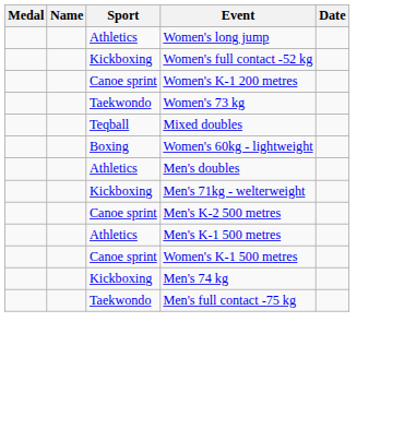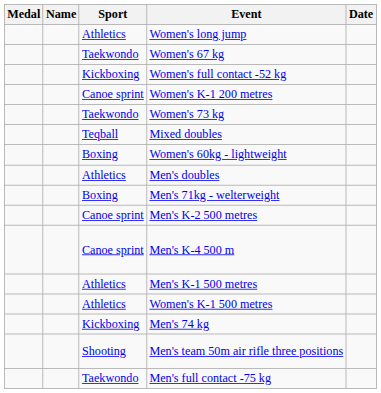 <table class="wikitable sortable" style="font-size: 95%;">
 <tr>
 <th>Medal</th>
 <th>Name</th>
 <th>Sport</th>
 <th>Event</th>
 <th>Date</th>
 </tr>
 <tr>
 <td></td>
 <td></td>
 <td><a href='#'>Athletics</a></td>
 <td><a href='#'>Women's long jump</a></td>
+<td></td>
+</tr>
+<tr>
+<td></td>
+<td></td>
+<td><a href='#'>Taekwondo</a></td>
+<td><a href='#'>Women's 67 kg</a></td>
 <td></td>
 </tr>
 <tr>
 <td></td>
 <td></td>
 <td><a href='#'>Kickboxing</a></td>
 <td><a href='#'>Women's full contact -52 kg</a></td>
 <td></td>
 </tr>
 <tr>
 <td></td>
 <td></td>
 <td><a href='#'>Canoe sprint</a></td>
 <td><a href='#'>Women's K-1 200 metres</a></td>
 <td></td>
 </tr>
 <tr>
 <td></td>
 <td></td>
 <td><a href='#'>Taekwondo</a></td>
 <td><a href='#'>Women's 73 kg</a></td>
 <td></td>
 </tr>
 <tr>
 <td></td>
 <td><br></td>
 <td><a href='#'>Teqball</a></td>
 <td><a href='#'>Mixed doubles</a></td>
 <td></td>
 </tr>
 <tr>
 <td></td>
 <td></td>
 <td><a href='#'>Boxing</a></td>
 <td><a href='#'>Women's 60kg - lightweight</a></td>
 <td></td>
 </tr>
 <tr>
 <td></td>
 <td><br></td>
 <td><a href='#'>Athletics</a></td>
 <td><a href='#'>Men's doubles</a></td>
 <td></td>
 </tr>
 <tr>
 <td></td>
 <td></td>
-<td><a href='#'>Kickboxing</a></td>
+<td><a href='#'>Boxing</a></td>
 <td><a href='#'>Men's 71kg - welterweight</a></td>
 <td></td>
 </tr>
 <tr>
 <td></td>
 <td><br></td>
 <td><a href='#'>Canoe sprint</a></td>
 <td><a href='#'>Men's K-2 500 metres</a></td>
 <td></td>
 </tr>
 <tr>
 <td></td>
+<td><br><br><br></td>
+<td><a href='#'>Canoe sprint</a></td>
+<td><a href='#'>Men's K-4 500 m</a></td>
+<td></td>
+</tr>
+<tr>
+<td></td>
 <td></td>
 <td><a href='#'>Athletics</a></td>
 <td><a href='#'>Men's K-1 500 metres</a></td>
 <td></td>
 </tr>
 <tr>
 <td></td>
 <td></td>
-<td><a href='#'>Canoe sprint</a></td>
+<td><a href='#'>Athletics</a></td>
 <td><a href='#'>Women's K-1 500 metres</a></td>
 <td></td>
 </tr>
 <tr>
 <td></td>
 <td></td>
 <td><a href='#'>Kickboxing</a></td>
 <td><a href='#'>Men's 74 kg</a></td>
 <td></td>
 </tr>
 <tr>
 <td></td>
+<td><br><br></td>
+<td><a href='#'>Shooting</a></td>
+<td><a href='#'>Men's team 50m air rifle three positions</a></td>
+<td></td>
+</tr>
+<tr>
+<td></td>
 <td></td>
 <td><a href='#'>Taekwondo</a></td>
 <td><a href='#'>Men's full contact -75 kg</a></td>
 <td></td>
 </tr>
 </table>
